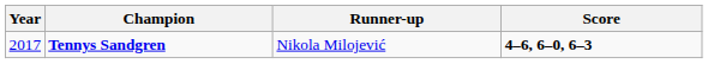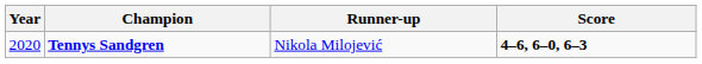 <table class="wikitable" style="font-size:90%">
 <tr>
 <th>Year</th>
 <th width="200">Champion</th>
 <th width="200">Runner-up</th>
 <th width="175">Score</th>
 </tr>
 <tr>
-<td><a href='#'>2017</a></td>
+<td><a href='#'>2020</a></td>
 <td> <strong><a href='#'>Tennys Sandgren</a></strong></td>
 <td> <a href='#'>Nikola Milojević</a></td>
 <td><strong>4–6, 6–0, 6–3</strong></td>
 </tr>
 </table>
